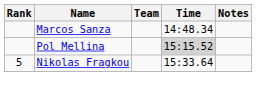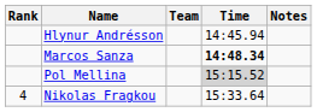 <table class="wikitable sortable" style="text-align:center">
 <tr>
 <th>Rank</th>
 <th>Name</th>
 <th>Team</th>
 <th>Time</th>
 <th>Notes</th>
 </tr>
 <tr>
 <td></td>
+<td align="left"><a href='#'>Hlynur Andrésson</a></td>
+<td align=left></td>
+<td>14:45.94</td>
+<td></td>
+</tr>
+<tr>
+<td></td>
 <td align="left"><a href='#'>Marcos Sanza</a></td>
 <td align=left></td>
-<td>14:48.34</td>
+<td><strong>14:48.34</strong></td>
 <td></td>
 </tr>
 <tr>
 <td></td>
 <td align="left"><a href='#'>Pol Mellina</a></td>
 <td align=left></td>
 <td style="background: lightgrey;">15:15.52</td>
 <td></td>
 </tr>
 <tr>
-<td>5</td>
+<td>4</td>
 <td align="left"><a href='#'>Nikolas Fragkou</a></td>
 <td align=left></td>
 <td>15:33.64</td>
 <td></td>
 </tr>
 </table>
